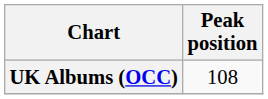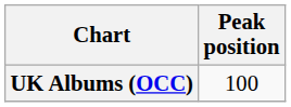 <table class="wikitable sortable plainrowheaders" style="text-align:center;" border="1">
 <tr>
 <th scope="col">Chart</th>
 <th scope="col">Peak<br>position</th>
 </tr>
 <tr>
 <th scope="row">UK Albums (<a href='#'>OCC</a>)</th>
-<td>108</td>
+<td>100</td>
 </tr>
 <tr>
 </tr>
 </table>
